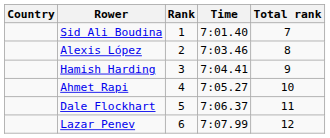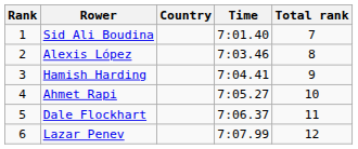 <table class="wikitable" style="text-align:center">
 <tr>
+<th>Rank</th>
+<th>Rower</th>
 <th>Country</th>
-<th>Rower</th>
-<th>Rank</th>
 <th>Time</th>
 <th>Total rank</th>
 </tr>
 <tr>
+<td>1</td>
+<td align="left"><a href='#'>Sid Ali Boudina</a></td>
 <td align="left"></td>
-<td align="left"><a href='#'>Sid Ali Boudina</a></td>
-<td>1</td>
 <td>7:01.40</td>
 <td>7</td>
 </tr>
 <tr>
+<td>2</td>
+<td align="left"><a href='#'>Alexis López</a></td>
 <td align="left"></td>
-<td align="left"><a href='#'>Alexis López</a></td>
-<td>2</td>
 <td>7:03.46</td>
 <td>8</td>
 </tr>
 <tr>
+<td>3</td>
+<td align="left"><a href='#'>Hamish Harding</a></td>
 <td align="left"></td>
-<td align="left"><a href='#'>Hamish Harding</a></td>
-<td>3</td>
 <td>7:04.41</td>
 <td>9</td>
 </tr>
 <tr>
+<td>4</td>
+<td align="left"><a href='#'>Ahmet Rapi</a></td>
 <td align="left"></td>
-<td align="left"><a href='#'>Ahmet Rapi</a></td>
-<td>4</td>
 <td>7:05.27</td>
 <td>10</td>
 </tr>
 <tr>
+<td>5</td>
+<td align="left"><a href='#'>Dale Flockhart</a></td>
 <td align="left"></td>
-<td align="left"><a href='#'>Dale Flockhart</a></td>
-<td>5</td>
 <td>7:06.37</td>
 <td>11</td>
 </tr>
 <tr>
+<td>6</td>
+<td align="left"><a href='#'>Lazar Penev</a></td>
 <td align="left"></td>
-<td align="left"><a href='#'>Lazar Penev</a></td>
-<td>6</td>
 <td>7:07.99</td>
 <td>12</td>
 </tr>
 </table>
